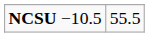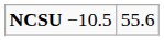 <table class="wikitable">
 <tr align="center">
 </tr>
 <tr align="center">
 <td><strong>NCSU</strong> −10.5</td>
-<td>55.5</td>
+<td>55.6</td>
 </tr>
 </table>
